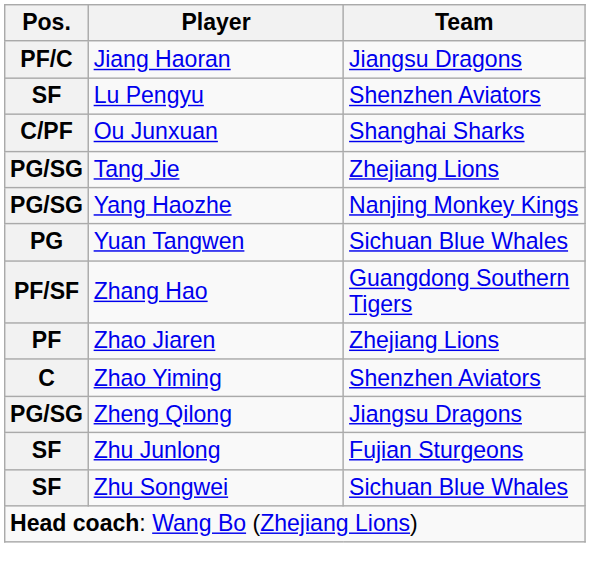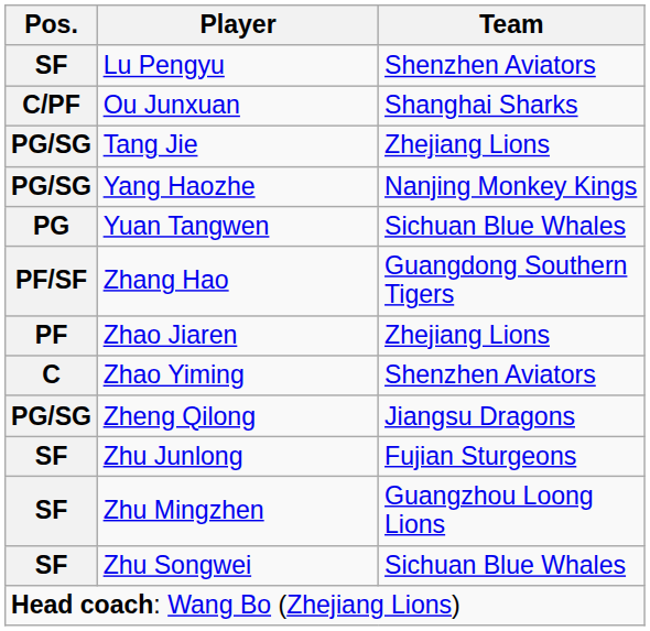 <table class="wikitable sortable">
 <tr>
 <th>Pos.</th>
 <th style="width:170px;">Player</th>
 <th width=160>Team</th>
-</tr>
-<tr>
-<th>PF/C</th>
-<td><a href='#'>Jiang Haoran</a></td>
-<td><a href='#'>Jiangsu Dragons</a></td>
 </tr>
 <tr>
 <th>SF</th>
 <td><a href='#'>Lu Pengyu</a></td>
 <td><a href='#'>Shenzhen Aviators</a></td>
 </tr>
 <tr>
 <th>C/PF</th>
 <td><a href='#'>Ou Junxuan</a></td>
 <td><a href='#'>Shanghai Sharks</a></td>
 </tr>
 <tr>
 <th>PG/SG</th>
 <td><a href='#'>Tang Jie</a></td>
 <td><a href='#'>Zhejiang Lions</a></td>
 </tr>
 <tr>
 <th>PG/SG</th>
 <td><a href='#'>Yang Haozhe</a></td>
 <td><a href='#'>Nanjing Monkey Kings</a></td>
 </tr>
 <tr>
 <th>PG</th>
 <td><a href='#'>Yuan Tangwen</a></td>
 <td><a href='#'>Sichuan Blue Whales</a></td>
 </tr>
 <tr>
 <th>PF/SF</th>
 <td><a href='#'>Zhang Hao</a></td>
 <td><a href='#'>Guangdong Southern Tigers</a></td>
 </tr>
 <tr>
 <th>PF</th>
 <td><a href='#'>Zhao Jiaren</a></td>
 <td><a href='#'>Zhejiang Lions</a></td>
 </tr>
 <tr>
 <th>C</th>
 <td><a href='#'>Zhao Yiming</a></td>
 <td><a href='#'>Shenzhen Aviators</a></td>
 </tr>
 <tr>
 <th>PG/SG</th>
 <td><a href='#'>Zheng Qilong</a></td>
 <td><a href='#'>Jiangsu Dragons</a></td>
 </tr>
 <tr>
 <th>SF</th>
 <td><a href='#'>Zhu Junlong</a></td>
 <td><a href='#'>Fujian Sturgeons</a></td>
 </tr>
 <tr>
 <th>SF</th>
+<td><a href='#'>Zhu Mingzhen</a></td>
+<td><a href='#'>Guangzhou Loong Lions</a></td>
+</tr>
+<tr>
+<th>SF</th>
 <td><a href='#'>Zhu Songwei</a></td>
 <td><a href='#'>Sichuan Blue Whales</a></td>
 </tr>
 <tr>
 <td colspan="3"><strong>Head coach</strong>: <a href='#'>Wang Bo</a> (<a href='#'>Zhejiang Lions</a>)</td>
 </tr>
 </table>
